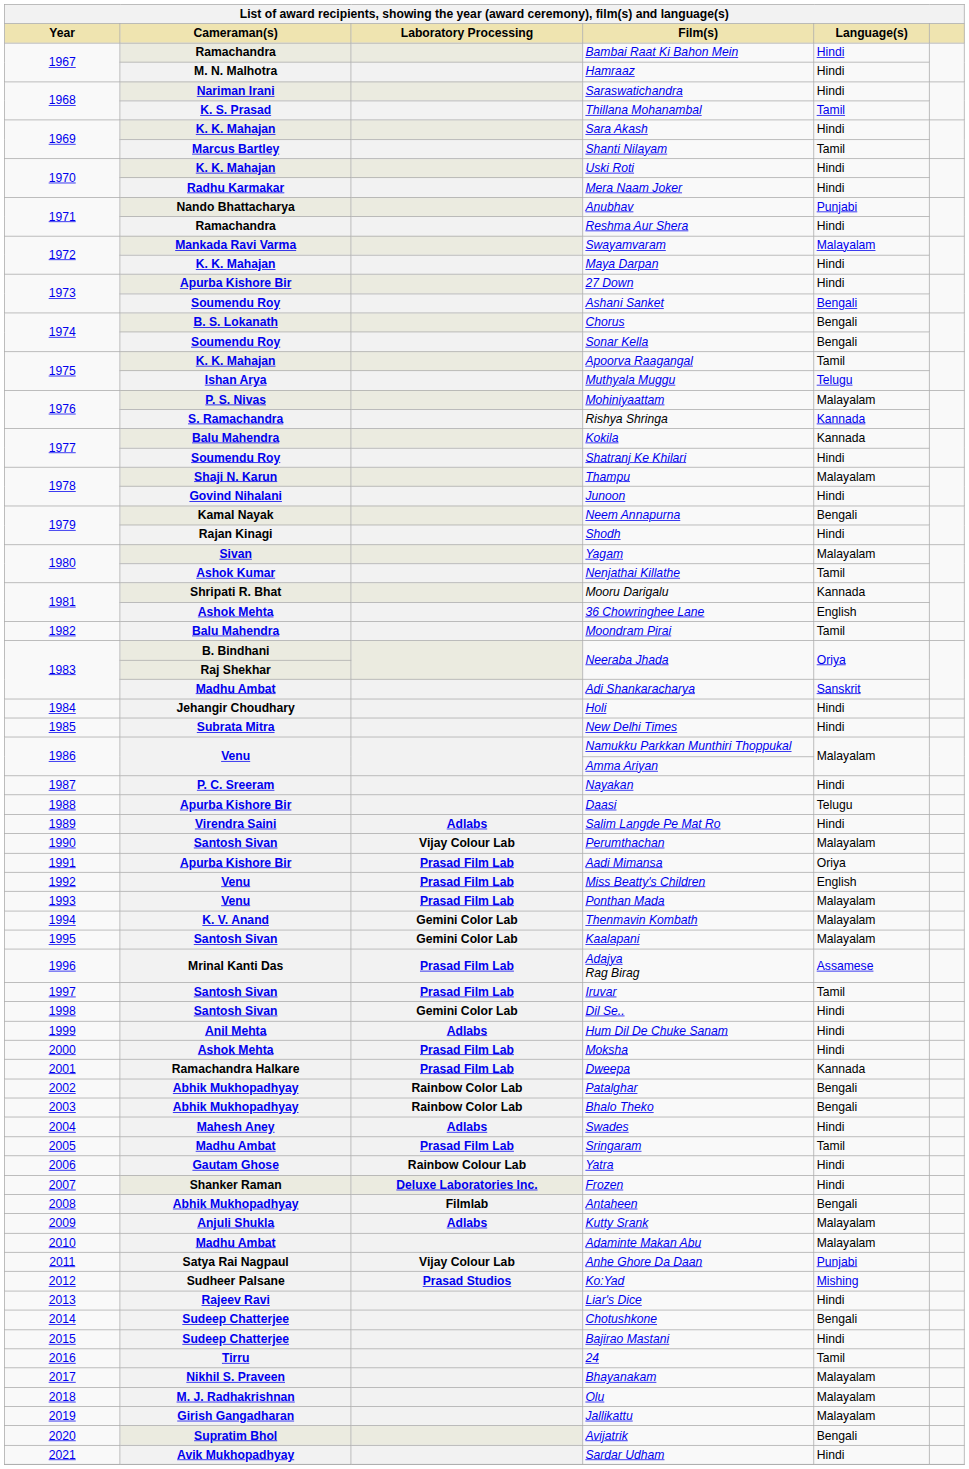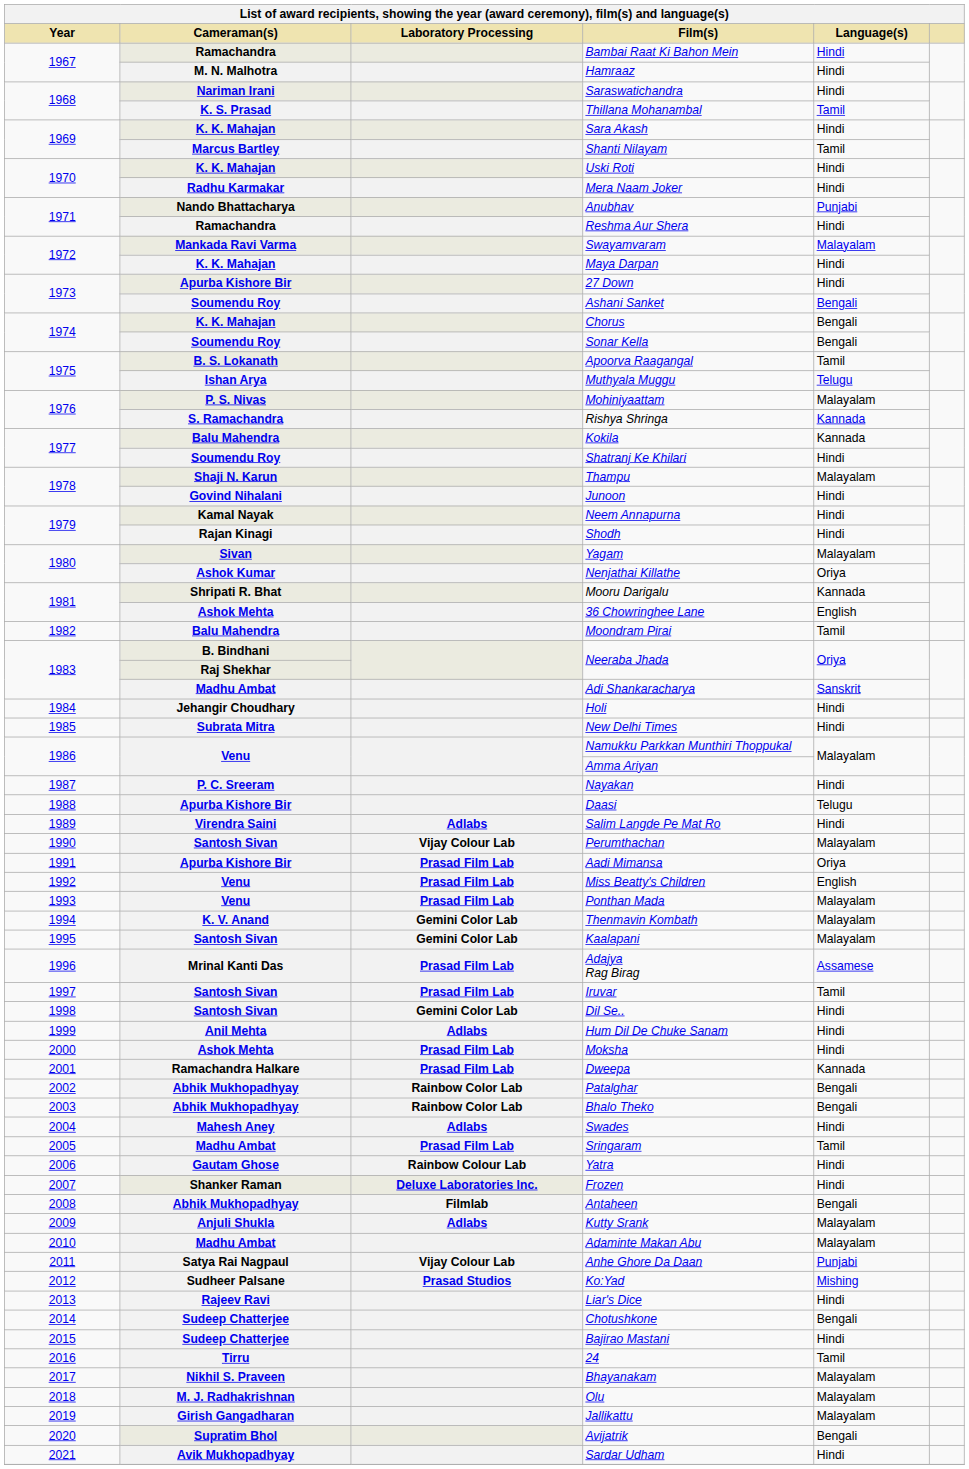 <table class="wikitable sortable plainrowheaders" style="width:100%">
 <tr>
 <th colspan="6">List of award recipients, showing the year (award ceremony), film(s) and language(s)</th>
 </tr>
 <tr>
 <th scope="col" style="background-color:#EFE4B0;width:10%;">Year</th>
 <th scope="col" style="background-color:#EFE4B0;width:20%;">Cameraman(s)</th>
 <th scope="col" style="background-color:#EFE4B0;width:20%;">Laboratory Processing</th>
 <th scope="col" style="background-color:#EFE4B0;width:20%;">Film(s)</th>
 <th scope="col" style="background-color:#EFE4B0;width:10%;">Language(s)</th>
 <th scope="col" style="background-color:#EFE4B0;width:3%" class="unsortable"></th>
 </tr>
 <tr>
 <td align="center" rowspan="2"><a href='#'>1967<br></a></td>
 <th scope="row" style="background-color:#EBEBE0">Ramachandra</th>
 <th scope="row" style="background-color:#EBEBE0"></th>
 <td><em><a href='#'>Bambai Raat Ki Bahon Mein</a></em></td>
 <td><a href='#'>Hindi</a></td>
 <td align="center" rowspan="2"></td>
 </tr>
 <tr>
 <th scope="row">M. N. Malhotra</th>
 <th scope="row"></th>
 <td><em><a href='#'>Hamraaz</a></em></td>
 <td>Hindi</td>
 </tr>
 <tr>
 <td align="center" rowspan="2"><a href='#'>1968<br></a></td>
 <th scope="row" style="background-color:#EBEBE0"><a href='#'>Nariman Irani</a></th>
 <th scope="row" style="background-color:#EBEBE0"></th>
 <td><em><a href='#'>Saraswatichandra</a></em></td>
 <td>Hindi</td>
 <td align="center" rowspan="2"></td>
 </tr>
 <tr>
 <th scope="row"><a href='#'>K. S. Prasad</a></th>
 <th scope="row"></th>
 <td><em><a href='#'>Thillana Mohanambal</a></em></td>
 <td><a href='#'>Tamil</a></td>
 </tr>
 <tr>
 <td align="center" rowspan="2"><a href='#'>1969<br></a></td>
 <th scope="row" style="background-color:#EBEBE0"><a href='#'>K. K. Mahajan</a></th>
 <th scope="row" style="background-color:#EBEBE0"></th>
 <td><em><a href='#'>Sara Akash</a></em></td>
 <td>Hindi</td>
 <td align="center" rowspan="2"></td>
 </tr>
 <tr>
 <th scope="row"><a href='#'>Marcus Bartley</a></th>
 <th scope="row"></th>
 <td><em><a href='#'>Shanti Nilayam</a></em></td>
 <td>Tamil</td>
 </tr>
 <tr>
 <td align="center" rowspan="2"><a href='#'>1970<br></a></td>
 <th scope="row" style="background-color:#EBEBE0"><a href='#'>K. K. Mahajan</a></th>
 <th scope="row" style="background-color:#EBEBE0"></th>
 <td><em><a href='#'>Uski Roti</a></em></td>
 <td>Hindi</td>
 <td align="center" rowspan="2"></td>
 </tr>
 <tr>
 <th scope="row"><a href='#'>Radhu Karmakar</a></th>
 <th scope="row"></th>
 <td><em><a href='#'>Mera Naam Joker</a></em></td>
 <td>Hindi</td>
 </tr>
 <tr>
 <td align="center" rowspan="2"><a href='#'>1971<br></a></td>
 <th scope="row" style="background-color:#EBEBE0">Nando Bhattacharya</th>
 <th scope="row" style="background-color:#EBEBE0"></th>
 <td><em><a href='#'>Anubhav</a></em></td>
 <td><a href='#'>Punjabi</a></td>
 <td align="center" rowspan="2"></td>
 </tr>
 <tr>
 <th scope="row">Ramachandra</th>
 <th scope="row"></th>
 <td><em><a href='#'>Reshma Aur Shera</a></em></td>
 <td>Hindi</td>
 </tr>
 <tr>
 <td align="center" rowspan="2"><a href='#'>1972<br></a></td>
 <th scope="row" style="background-color:#EBEBE0"><a href='#'>Mankada Ravi Varma</a></th>
 <th scope="row" style="background-color:#EBEBE0"></th>
 <td><em><a href='#'>Swayamvaram</a></em></td>
 <td><a href='#'>Malayalam</a></td>
 <td align="center" rowspan="2"></td>
 </tr>
 <tr>
 <th scope="row"><a href='#'>K. K. Mahajan</a></th>
 <th scope="row"></th>
 <td><em><a href='#'>Maya Darpan</a></em></td>
 <td>Hindi</td>
 </tr>
 <tr>
 <td align="center" rowspan="2"><a href='#'>1973<br></a></td>
 <th scope="row" style="background-color:#EBEBE0"><a href='#'>Apurba Kishore Bir</a></th>
 <th scope="row" style="background-color:#EBEBE0"></th>
 <td><em><a href='#'>27 Down</a></em></td>
 <td>Hindi</td>
 <td align="center" rowspan="2"></td>
 </tr>
 <tr>
 <th scope="row"><a href='#'>Soumendu Roy</a></th>
 <th scope="row"></th>
 <td><em><a href='#'>Ashani Sanket</a></em></td>
 <td><a href='#'>Bengali</a></td>
 </tr>
 <tr>
 <td align="center" rowspan="2"><a href='#'>1974<br></a></td>
-<th scope="row" style="background-color:#EBEBE0"><a href='#'>B. S. Lokanath</a></th>
+<th scope="row" style="background-color:#EBEBE0"><a href='#'>K. K. Mahajan</a></th>
 <th scope="row" style="background-color:#EBEBE0"></th>
 <td><em><a href='#'>Chorus</a></em></td>
 <td>Bengali</td>
 <td align="center" rowspan="2"></td>
 </tr>
 <tr>
 <th scope="row"><a href='#'>Soumendu Roy</a></th>
 <th scope="row"></th>
 <td><em><a href='#'>Sonar Kella</a></em></td>
 <td>Bengali</td>
 </tr>
 <tr>
 <td align="center" rowspan="2"><a href='#'>1975<br></a></td>
-<th scope="row" style="background-color:#EBEBE0"><a href='#'>K. K. Mahajan</a></th>
+<th scope="row" style="background-color:#EBEBE0"><a href='#'>B. S. Lokanath</a></th>
 <th scope="row" style="background-color:#EBEBE0"></th>
 <td><em><a href='#'>Apoorva Raagangal</a></em></td>
 <td>Tamil</td>
 <td align="center" rowspan="2"></td>
 </tr>
 <tr>
 <th scope="row"><a href='#'>Ishan Arya</a></th>
 <th scope="row"></th>
 <td><em><a href='#'>Muthyala Muggu</a></em></td>
 <td><a href='#'>Telugu</a></td>
 </tr>
 <tr>
 <td align="center" rowspan="2"><a href='#'>1976<br></a></td>
 <th scope="row" style="background-color:#EBEBE0"><a href='#'>P. S. Nivas</a></th>
 <th scope="row" style="background-color:#EBEBE0"></th>
 <td><em><a href='#'>Mohiniyaattam</a></em></td>
 <td>Malayalam</td>
 <td align="center" rowspan="2"></td>
 </tr>
 <tr>
 <th scope="row"><a href='#'>S. Ramachandra</a></th>
 <th scope="row"></th>
 <td><em>Rishya Shringa</em></td>
 <td><a href='#'>Kannada</a></td>
 </tr>
 <tr>
 <td align="center" rowspan="2"><a href='#'>1977<br></a></td>
 <th scope="row" style="background-color:#EBEBE0"><a href='#'>Balu Mahendra</a></th>
 <th scope="row" style="background-color:#EBEBE0"></th>
 <td><em><a href='#'>Kokila</a></em></td>
 <td>Kannada</td>
 <td align="center" rowspan="2"></td>
 </tr>
 <tr>
 <th scope="row"><a href='#'>Soumendu Roy</a></th>
 <th scope="row"></th>
 <td><em><a href='#'>Shatranj Ke Khilari</a></em></td>
 <td>Hindi</td>
 </tr>
 <tr>
 <td align="center" rowspan="2"><a href='#'>1978<br></a></td>
 <th scope="row" style="background-color:#EBEBE0"><a href='#'>Shaji N. Karun</a></th>
 <th scope="row" style="background-color:#EBEBE0"></th>
 <td><em><a href='#'>Thampu</a></em></td>
 <td>Malayalam</td>
 <td align="center" rowspan="2"></td>
 </tr>
 <tr>
 <th scope="row"><a href='#'>Govind Nihalani</a></th>
 <th scope="row"></th>
 <td><em><a href='#'>Junoon</a></em></td>
 <td>Hindi</td>
 </tr>
 <tr>
 <td align="center" rowspan="2"><a href='#'>1979<br></a></td>
 <th scope="row" style="background-color:#EBEBE0">Kamal Nayak</th>
 <th scope="row" style="background-color:#EBEBE0"></th>
 <td><em><a href='#'>Neem Annapurna</a></em></td>
-<td>Bengali</td>
+<td>Hindi</td>
 <td align="center" rowspan="2"></td>
 </tr>
 <tr>
 <th scope="row">Rajan Kinagi</th>
 <th scope="row"></th>
 <td><em><a href='#'>Shodh</a></em></td>
 <td>Hindi</td>
 </tr>
 <tr>
 <td align="center" rowspan="2"><a href='#'>1980<br></a></td>
 <th scope="row" style="background-color:#EBEBE0"><a href='#'>Sivan</a></th>
 <th scope="row" style="background-color:#EBEBE0"></th>
 <td><em><a href='#'>Yagam</a></em></td>
 <td>Malayalam</td>
 <td align="center" rowspan="2"></td>
 </tr>
 <tr>
 <th scope="row"><a href='#'>Ashok Kumar</a></th>
 <th scope="row"></th>
 <td><em><a href='#'>Nenjathai Killathe</a></em></td>
-<td>Tamil</td>
+<td>Oriya</td>
 </tr>
 <tr>
 <td align="center" rowspan="2"><a href='#'>1981<br></a></td>
 <th scope="row" style="background-color:#EBEBE0">Shripati R. Bhat</th>
 <th scope="row" style="background-color:#EBEBE0"></th>
 <td><em>Mooru Darigalu</em></td>
 <td>Kannada</td>
 <td align="center" rowspan="2"></td>
 </tr>
 <tr>
 <th scope="row"><a href='#'>Ashok Mehta</a></th>
 <th scope="row"></th>
 <td><em><a href='#'>36 Chowringhee Lane</a></em></td>
 <td>English</td>
 </tr>
 <tr>
 <td align="center"><a href='#'>1982<br></a></td>
 <th scope="row"><a href='#'>Balu Mahendra</a></th>
 <th scope="row"></th>
 <td><em><a href='#'>Moondram Pirai</a></em></td>
 <td>Tamil</td>
 <td align="center"></td>
 </tr>
 <tr>
 <td align="center" rowspan="3"><a href='#'>1983<br></a></td>
 <th scope="row" style="background-color:#EBEBE0">B. Bindhani</th>
 <th scope="row" style="background-color:#EBEBE0" rowspan="2"></th>
 <td rowspan="2"><em><a href='#'>Neeraba Jhada</a></em></td>
 <td rowspan="2"><a href='#'>Oriya</a></td>
 <td align="center" rowspan="3"></td>
 </tr>
 <tr>
 <th scope="row" style="background-color:#EBEBE0">Raj Shekhar</th>
 </tr>
 <tr>
 <th scope="row"><a href='#'>Madhu Ambat</a></th>
 <th scope="row"></th>
 <td><em><a href='#'>Adi Shankaracharya</a></em></td>
 <td><a href='#'>Sanskrit</a></td>
 </tr>
 <tr>
 <td align="center"><a href='#'>1984<br></a></td>
 <th scope="row">Jehangir Choudhary</th>
 <th scope="row"></th>
 <td><em><a href='#'>Holi</a></em></td>
 <td>Hindi</td>
 <td align="center"></td>
 </tr>
 <tr>
 <td align="center"><a href='#'>1985<br></a></td>
 <th scope="row"><a href='#'>Subrata Mitra</a></th>
 <th scope="row"></th>
 <td><em><a href='#'>New Delhi Times</a></em></td>
 <td>Hindi</td>
 <td align="center"></td>
 </tr>
 <tr>
 <td align="center" rowspan="2"><a href='#'>1986<br></a></td>
 <th scope="row" rowspan="2"><a href='#'>Venu</a></th>
 <th scope="row" rowspan="2"></th>
 <td><em><a href='#'>Namukku Parkkan Munthiri Thoppukal</a></em></td>
 <td rowspan="2">Malayalam</td>
 <td align="center" rowspan="2"></td>
 </tr>
 <tr>
 <td><em><a href='#'>Amma Ariyan</a></em></td>
 </tr>
 <tr>
 <td align="center"><a href='#'>1987<br></a></td>
 <th scope="row"><a href='#'>P. C. Sreeram</a></th>
 <th scope="row"></th>
 <td><em><a href='#'>Nayakan</a></em></td>
 <td>Hindi</td>
 <td align="center"></td>
 </tr>
 <tr>
 <td align="center"><a href='#'>1988<br></a></td>
 <th scope="row"><a href='#'>Apurba Kishore Bir</a></th>
 <th scope="row"></th>
 <td><em><a href='#'>Daasi</a></em></td>
 <td>Telugu</td>
 <td align="center"></td>
 </tr>
 <tr>
 <td align="center"><a href='#'>1989<br></a></td>
 <th scope="row"><a href='#'>Virendra Saini</a></th>
 <th scope="row"><a href='#'>Adlabs</a></th>
 <td><em><a href='#'>Salim Langde Pe Mat Ro</a></em></td>
 <td>Hindi</td>
 <td align="center"></td>
 </tr>
 <tr>
 <td align="center"><a href='#'>1990<br></a></td>
 <th scope="row"><a href='#'>Santosh Sivan</a></th>
 <th scope="row">Vijay Colour Lab</th>
 <td><em><a href='#'>Perumthachan</a></em></td>
 <td>Malayalam</td>
 <td align="center"></td>
 </tr>
 <tr>
 <td align="center"><a href='#'>1991<br></a></td>
 <th scope="row"><a href='#'>Apurba Kishore Bir</a></th>
 <th scope="row"><a href='#'>Prasad Film Lab</a></th>
 <td><em><a href='#'>Aadi Mimansa</a></em></td>
 <td>Oriya</td>
 <td align="center"></td>
 </tr>
 <tr>
 <td align="center"><a href='#'>1992<br></a></td>
 <th scope="row"><a href='#'>Venu</a></th>
 <th scope="row"><a href='#'>Prasad Film Lab</a></th>
 <td><em><a href='#'>Miss Beatty's Children</a></em></td>
 <td>English</td>
 <td align="center"></td>
 </tr>
 <tr>
 <td align="center"><a href='#'>1993<br></a></td>
 <th scope="row"><a href='#'>Venu</a></th>
 <th scope="row"><a href='#'>Prasad Film Lab</a></th>
 <td><em><a href='#'>Ponthan Mada</a></em></td>
 <td>Malayalam</td>
 <td align="center"></td>
 </tr>
 <tr>
 <td align="center"><a href='#'>1994<br></a></td>
 <th scope="row"><a href='#'>K. V. Anand</a></th>
 <th scope="row">Gemini Color Lab</th>
 <td><em><a href='#'>Thenmavin Kombath</a></em></td>
 <td>Malayalam</td>
 <td align="center"></td>
 </tr>
 <tr>
 <td align="center"><a href='#'>1995<br></a></td>
 <th scope="row"><a href='#'>Santosh Sivan</a></th>
 <th scope="row">Gemini Color Lab</th>
 <td><em><a href='#'>Kaalapani</a></em></td>
 <td>Malayalam</td>
 <td align="center"></td>
 </tr>
 <tr>
 <td align="center"><a href='#'>1996<br></a></td>
 <th scope="row">Mrinal Kanti Das</th>
 <th scope="row"><a href='#'>Prasad Film Lab</a></th>
 <td><em><a href='#'>Adajya</a></em><br><em>Rag Birag</em></td>
 <td><a href='#'>Assamese</a></td>
 <td align="center"></td>
 </tr>
 <tr>
 <td align="center"><a href='#'>1997<br></a></td>
 <th scope="row"><a href='#'>Santosh Sivan</a></th>
 <th scope="row"><a href='#'>Prasad Film Lab</a></th>
 <td><em><a href='#'>Iruvar</a></em></td>
 <td>Tamil</td>
 <td align="center"></td>
 </tr>
 <tr>
 <td align="center"><a href='#'>1998<br></a></td>
 <th scope="row"><a href='#'>Santosh Sivan</a></th>
 <th scope="row">Gemini Color Lab</th>
 <td><em><a href='#'>Dil Se..</a></em></td>
 <td>Hindi</td>
 <td align="center"></td>
 </tr>
 <tr>
 <td align="center"><a href='#'>1999<br></a></td>
 <th scope="row"><a href='#'>Anil Mehta</a></th>
 <th scope="row"><a href='#'>Adlabs</a></th>
 <td><em><a href='#'>Hum Dil De Chuke Sanam</a></em></td>
 <td>Hindi</td>
 <td align="center"></td>
 </tr>
 <tr>
 <td align="center"><a href='#'>2000<br></a></td>
 <th scope="row"><a href='#'>Ashok Mehta</a></th>
 <th scope="row"><a href='#'>Prasad Film Lab</a></th>
 <td><em><a href='#'>Moksha</a></em></td>
 <td>Hindi</td>
 <td align="center"></td>
 </tr>
 <tr>
 <td align="center"><a href='#'>2001<br></a></td>
 <th scope="row">Ramachandra Halkare</th>
 <th scope="row"><a href='#'>Prasad Film Lab</a></th>
 <td><em><a href='#'>Dweepa</a></em></td>
 <td>Kannada</td>
 <td align="center"></td>
 </tr>
 <tr>
 <td align="center"><a href='#'>2002<br></a></td>
 <th scope="row"><a href='#'>Abhik Mukhopadhyay</a></th>
 <th scope="row">Rainbow Color Lab</th>
 <td><em><a href='#'>Patalghar</a></em></td>
 <td>Bengali</td>
 <td align="center"></td>
 </tr>
 <tr>
 <td align="center"><a href='#'>2003<br></a></td>
 <th scope="row"><a href='#'>Abhik Mukhopadhyay</a></th>
 <th scope="row">Rainbow Color Lab</th>
 <td><em><a href='#'>Bhalo Theko</a></em></td>
 <td>Bengali</td>
 <td align="center"></td>
 </tr>
 <tr>
 <td align="center"><a href='#'>2004<br></a></td>
 <th scope="row"><a href='#'>Mahesh Aney</a></th>
 <th scope="row"><a href='#'>Adlabs</a></th>
 <td><em><a href='#'>Swades</a></em></td>
 <td>Hindi</td>
 <td align="center"></td>
 </tr>
 <tr>
 <td align="center"><a href='#'>2005<br></a></td>
 <th scope="row"><a href='#'>Madhu Ambat</a></th>
 <th scope="row"><a href='#'>Prasad Film Lab</a></th>
 <td><em><a href='#'>Sringaram</a></em></td>
 <td>Tamil</td>
 <td align="center"></td>
 </tr>
 <tr>
 <td align="center"><a href='#'>2006<br></a></td>
 <th scope="row"><a href='#'>Gautam Ghose</a></th>
 <th scope="row">Rainbow Colour Lab</th>
 <td><em><a href='#'>Yatra</a></em></td>
 <td>Hindi</td>
 <td align="center"></td>
 </tr>
 <tr>
 <td align="center"><a href='#'>2007<br></a></td>
 <th scope="row" style="background-color:#EBEBE0">Shanker Raman</th>
 <th scope="row" style="background-color:#EBEBE0"><a href='#'>Deluxe Laboratories Inc.</a></th>
 <td><em><a href='#'>Frozen</a></em></td>
 <td>Hindi</td>
 <td align="center"></td>
 </tr>
 <tr>
 <td align="center"><a href='#'>2008<br></a></td>
 <th scope="row"><a href='#'>Abhik Mukhopadhyay</a></th>
 <th scope="row">Filmlab</th>
 <td><em><a href='#'>Antaheen</a></em></td>
 <td>Bengali</td>
 <td align="center"></td>
 </tr>
 <tr>
 <td align="center"><a href='#'>2009<br></a></td>
 <th scope="row"><a href='#'>Anjuli Shukla</a></th>
 <th scope="row"><a href='#'>Adlabs</a></th>
 <td><em><a href='#'>Kutty Srank</a></em></td>
 <td>Malayalam</td>
 <td align="center"></td>
 </tr>
 <tr>
 <td align="center"><a href='#'>2010<br></a></td>
 <th scope="row"><a href='#'>Madhu Ambat</a></th>
 <th scope="row"></th>
 <td><em><a href='#'>Adaminte Makan Abu</a></em></td>
 <td>Malayalam</td>
 <td align="center"></td>
 </tr>
 <tr>
 <td align="center"><a href='#'>2011<br></a></td>
 <th scope="row">Satya Rai Nagpaul</th>
 <th scope="row">Vijay Colour Lab</th>
 <td><em><a href='#'>Anhe Ghore Da Daan</a></em></td>
 <td><a href='#'>Punjabi</a></td>
 <td align="center"></td>
 </tr>
 <tr>
 <td align="center"><a href='#'>2012<br></a></td>
 <th scope="row">Sudheer Palsane</th>
 <th scope="row"><a href='#'>Prasad Studios</a></th>
 <td><em><a href='#'>Ko:Yad</a></em></td>
 <td><a href='#'>Mishing</a></td>
 <td align="center"></td>
 </tr>
 <tr>
 <td align="center"><a href='#'>2013<br></a></td>
 <th scope="row"><a href='#'>Rajeev Ravi</a></th>
 <th scope="row"></th>
 <td><em><a href='#'>Liar's Dice</a></em></td>
 <td>Hindi</td>
 <td align="center"></td>
 </tr>
 <tr>
 <td align="center"><a href='#'>2014<br></a></td>
 <th scope="row"><a href='#'>Sudeep Chatterjee</a></th>
 <th scope="row"></th>
 <td><em><a href='#'>Chotushkone</a></em></td>
 <td>Bengali</td>
 <td align="center"></td>
 </tr>
 <tr>
 <td align="center"><a href='#'>2015<br></a></td>
 <th scope="row"><a href='#'>Sudeep Chatterjee</a></th>
 <th scope="row"></th>
 <td><em><a href='#'>Bajirao Mastani</a></em></td>
 <td>Hindi</td>
 <td align="center"></td>
 </tr>
 <tr>
 <td align="center"><a href='#'>2016<br></a></td>
 <th scope="row"><a href='#'>Tirru</a></th>
 <th scope="row"></th>
 <td><em><a href='#'>24</a></em></td>
 <td>Tamil</td>
 <td align="center"></td>
 </tr>
 <tr>
 <td align="center"><a href='#'>2017<br></a></td>
 <th scope="row"><a href='#'>Nikhil S. Praveen</a></th>
 <th scope="row"></th>
 <td><em><a href='#'>Bhayanakam</a></em></td>
 <td>Malayalam</td>
 <td></td>
 </tr>
 <tr>
 <td align="center"><a href='#'>2018<br></a></td>
 <th scope="row"><a href='#'>M. J. Radhakrishnan</a></th>
 <th scope="row"></th>
 <td><em><a href='#'>Olu</a></em></td>
 <td>Malayalam</td>
 <td align="center"><br></td>
 </tr>
 <tr>
 <td align="center"><a href='#'>2019<br></a></td>
 <th scope="row"><a href='#'>Girish Gangadharan</a></th>
 <th scope="row"></th>
 <td><em><a href='#'>Jallikattu</a></em></td>
 <td>Malayalam</td>
 <td align="center"><br></td>
 </tr>
 <tr>
 <td align="center"><a href='#'>2020<br></a></td>
 <th scope="row" style="background-color:#EBEBE0"><a href='#'>Supratim Bhol</a></th>
 <th scope="row" style="background-color:#EBEBE0"></th>
 <td><em><a href='#'>Avijatrik</a></em></td>
 <td>Bengali</td>
 <td align="center"></td>
 </tr>
 <tr>
 <td align="center"><a href='#'>2021<br></a></td>
 <th scope="row"><a href='#'>Avik Mukhopadhyay</a></th>
 <th scope="row"></th>
 <td><em><a href='#'>Sardar Udham</a></em></td>
 <td>Hindi</td>
 <td align="center"></td>
 </tr>
 <tr>
 </tr>
 </table>
